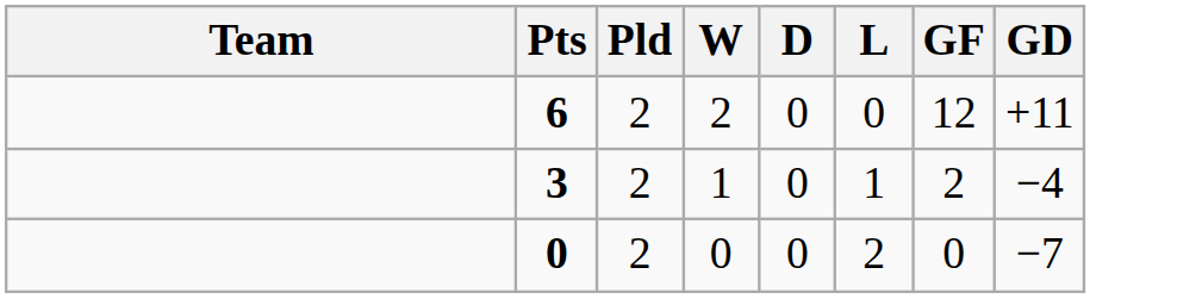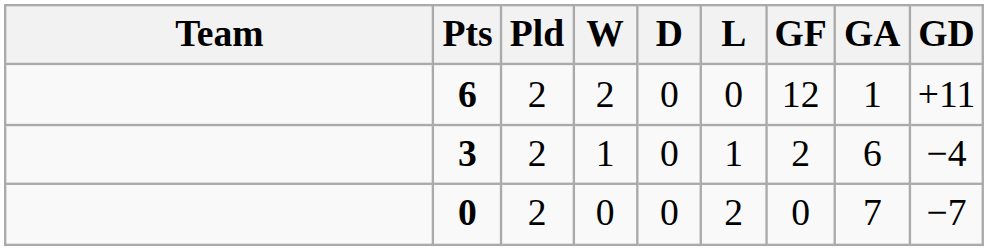 <table class="wikitable" style="text-align:center;">
 <tr>
 <th width=175>Team</th>
 <th width=20 abbr="Points">Pts</th>
 <th width=20 abbr="Played">Pld</th>
 <th width=20 abbr="Won">W</th>
 <th width=20 abbr="Drawn">D</th>
 <th width=20 abbr="Lost">L</th>
 <th width=20 abbr="Goals for">GF</th>
+<th width=20 abbr="Goals against">GA</th>
 <th width=20 abbr="Goal difference">GD</th>
 </tr>
 <tr>
 <td style="text-align:left;"></td>
 <td><strong>6</strong></td>
 <td>2</td>
 <td>2</td>
 <td>0</td>
 <td>0</td>
 <td>12</td>
+<td>1</td>
 <td>+11</td>
 </tr>
 <tr>
 <td style="text-align:left;"></td>
 <td><strong>3</strong></td>
 <td>2</td>
 <td>1</td>
 <td>0</td>
 <td>1</td>
 <td>2</td>
+<td>6</td>
 <td>−4</td>
 </tr>
 <tr>
 <td style="text-align:left;"></td>
 <td><strong>0</strong></td>
 <td>2</td>
 <td>0</td>
 <td>0</td>
 <td>2</td>
 <td>0</td>
+<td>7</td>
 <td>−7</td>
 </tr>
 </table>
